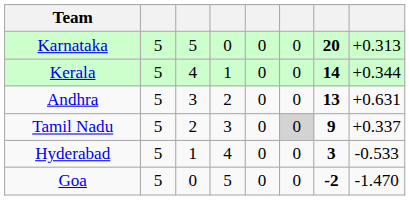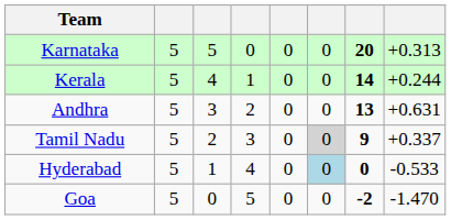 <table class="wikitable" style="text-align:center">
 <tr>
 <th style="width:120px">Team</th>
 <th style="width:25px"></th>
 <th style="width:25px"></th>
 <th style="width:25px"></th>
 <th style="width:25px"></th>
 <th style="width:25px"></th>
 <th style="width:25px"></th>
 <th style="width:40px;"></th>
 </tr>
 <tr style="background:#cfc;">
 <td><a href='#'>Karnataka</a></td>
 <td>5</td>
 <td>5</td>
 <td>0</td>
 <td>0</td>
 <td>0</td>
 <td><strong>20</strong></td>
 <td>+0.313</td>
 </tr>
 <tr style="background:#cfc;">
 <td><a href='#'>Kerala</a></td>
 <td>5</td>
 <td>4</td>
 <td>1</td>
 <td>0</td>
 <td>0</td>
 <td><strong>14</strong></td>
-<td>+0.344</td>
+<td>+0.244</td>
 </tr>
 <tr>
 <td><a href='#'>Andhra</a></td>
 <td>5</td>
 <td>3</td>
 <td>2</td>
 <td>0</td>
 <td>0</td>
 <td><strong>13</strong></td>
 <td>+0.631</td>
 </tr>
 <tr>
 <td><a href='#'>Tamil Nadu</a></td>
 <td>5</td>
 <td>2</td>
 <td>3</td>
 <td>0</td>
 <td style="background: lightgrey;">0</td>
 <td><strong>9</strong></td>
 <td>+0.337</td>
 </tr>
 <tr>
 <td><a href='#'>Hyderabad</a></td>
 <td>5</td>
 <td>1</td>
 <td>4</td>
 <td>0</td>
-<td>0</td>
-<td><strong>3</strong></td>
+<td style="background: lightblue;">0</td>
+<td><strong>0</strong></td>
 <td>-0.533</td>
 </tr>
 <tr>
 <td><a href='#'>Goa</a></td>
 <td>5</td>
 <td>0</td>
 <td>5</td>
 <td>0</td>
 <td>0</td>
 <td><strong>-2</strong></td>
 <td>-1.470</td>
 </tr>
 </table>
